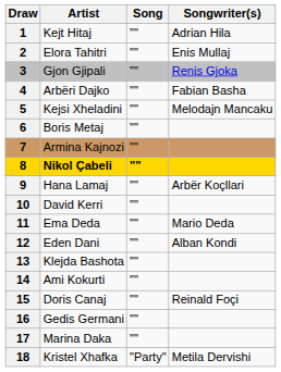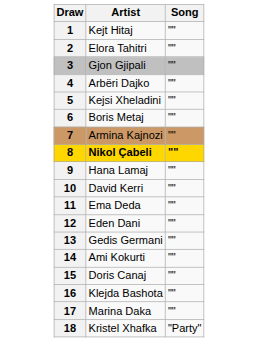 <table class="sortable wikitable plainrowheaders" style="margin: 1em auto 1em auto; text-align:left">
 <tr>
 <th scope="col">Draw</th>
 <th scope="col">Artist</th>
 <th scope="col">Song</th>
-<th scope="col" class="unsortable">Songwriter(s)</th>
 </tr>
 <tr>
 <th scope="row" style="text-align:center; ">1</th>
 <td>Kejt Hitaj</td>
 <td>""</td>
-<td>Adrian Hila</td>
 </tr>
 <tr>
 <th scope="row" style="text-align:center; ">2</th>
 <td>Elora Tahitri</td>
 <td>""</td>
-<td>Enis Mullaj</td>
 </tr>
 <tr bgcolor="silver">
 <th scope="row" style="text-align:center; background:silver;">3</th>
 <td>Gjon Gjipali</td>
 <td>""</td>
-<td><a href='#'>Renis Gjoka</a></td>
 </tr>
 <tr>
 <th scope="row" style="text-align:center; ">4</th>
 <td>Arbëri Dajko</td>
 <td>""</td>
-<td>Fabian Basha</td>
 </tr>
 <tr>
 <th scope="row" style="text-align:center; ">5</th>
 <td>Kejsi Xheladini</td>
 <td>""</td>
-<td>Melodajn Mancaku</td>
 </tr>
 <tr>
 <th scope="row" style="text-align:center; ">6</th>
 <td>Boris Metaj</td>
 <td>""</td>
-<td></td>
 </tr>
 <tr bgcolor="#CC9966">
 <th scope="row" style="text-align:center; background:#CC9966;">7</th>
 <td>Armina Kajnozi</td>
 <td>""</td>
-<td></td>
 </tr>
 <tr bgcolor="gold" style="font-weight:bold;">
 <th scope="row" style="text-align:center; font-weight:bold; background:gold;">8</th>
 <td>Nikol Çabeli</td>
 <td>""</td>
-<td></td>
 </tr>
 <tr>
 <th scope="row" style="text-align:center; ">9</th>
 <td>Hana Lamaj</td>
 <td>""</td>
-<td>Arbër Koçllari</td>
 </tr>
 <tr>
 <th scope="row" style="text-align:center; ">10</th>
 <td>David Kerri</td>
 <td>""</td>
-<td></td>
 </tr>
 <tr>
 <th scope="row" style="text-align:center; ">11</th>
 <td>Ema Deda</td>
 <td>""</td>
-<td>Mario Deda</td>
 </tr>
 <tr>
 <th scope="row" style="text-align:center; ">12</th>
 <td>Eden Dani</td>
 <td>""</td>
-<td>Alban Kondi</td>
 </tr>
 <tr>
 <th scope="row" style="text-align:center; ">13</th>
-<td>Klejda Bashota</td>
+<td>Gedis Germani</td>
 <td>""</td>
-<td></td>
 </tr>
 <tr>
 <th scope="row" style="text-align:center; ">14</th>
 <td>Ami Kokurti</td>
 <td>""</td>
-<td></td>
 </tr>
 <tr>
 <th scope="row" style="text-align:center; ">15</th>
 <td>Doris Canaj</td>
 <td>""</td>
-<td>Reinald Foçi</td>
 </tr>
 <tr>
 <th scope="row" style="text-align:center; ">16</th>
-<td>Gedis Germani</td>
+<td>Klejda Bashota</td>
 <td>""</td>
-<td></td>
 </tr>
 <tr>
 <th scope="row" style="text-align:center; ">17</th>
 <td>Marina Daka</td>
 <td>""</td>
-<td></td>
 </tr>
 <tr>
 <th scope="row" style="text-align:center; ">18</th>
 <td>Kristel Xhafka</td>
 <td>"Party"</td>
-<td>Metila Dervishi</td>
 </tr>
 </table>
